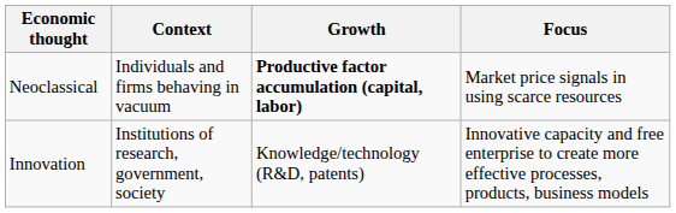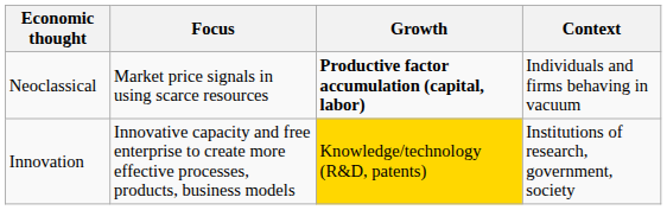 <table class="wikitable" style="border:1">
 <tr>
 <th>Economic thought</th>
+<th>Focus</th>
+<th>Growth</th>
 <th>Context</th>
-<th>Growth</th>
-<th>Focus</th>
 </tr>
 <tr>
 <td>Neoclassical</td>
+<td>Market price signals in using scarce resources</td>
+<td><strong>Productive factor accumulation (capital, labor)</strong></td>
 <td>Individuals and firms behaving in vacuum</td>
-<td><strong>Productive factor accumulation (capital, labor)</strong></td>
-<td>Market price signals in using scarce resources</td>
 </tr>
 <tr>
 <td>Innovation</td>
+<td>Innovative capacity and free enterprise to create more effective processes, products, business models</td>
+<td style="background: gold;">Knowledge/technology (R&D, patents)</td>
 <td>Institutions of research, government, society</td>
-<td>Knowledge/technology (R&D, patents)</td>
-<td>Innovative capacity and free enterprise to create more effective processes, products, business models</td>
 </tr>
 </table>
